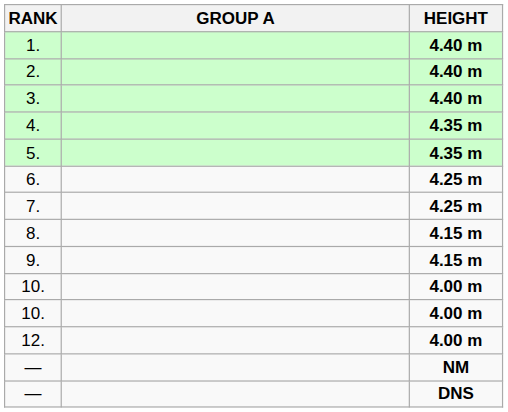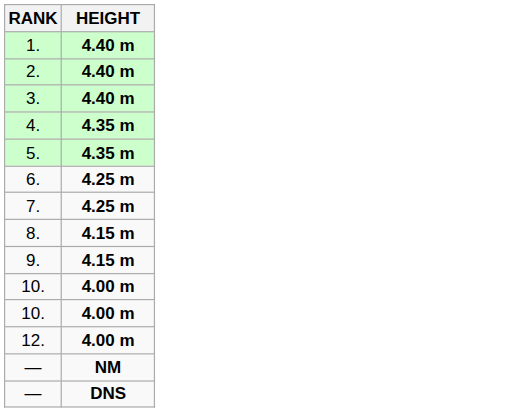 <table class="wikitable" style="border-collapse: collapse; font-size: 90%;">
 <tr>
 <th>RANK</th>
-<th align="center" style="width: 20em">GROUP A</th>
 <th align="center" style="width: 5em">HEIGHT</th>
 </tr>
 <tr style="background:#ccffcc;">
 <td align="center">1.</td>
-<td></td>
 <td align="center"><strong>4.40 m</strong></td>
 </tr>
 <tr style="background:#ccffcc;">
 <td align="center">2.</td>
-<td></td>
 <td align="center"><strong>4.40 m</strong></td>
 </tr>
 <tr style="background:#ccffcc;">
 <td align="center">3.</td>
-<td></td>
 <td align="center"><strong>4.40 m</strong></td>
 </tr>
 <tr style="background:#ccffcc;">
 <td align="center">4.</td>
-<td></td>
 <td align="center"><strong>4.35 m</strong></td>
 </tr>
 <tr style="background:#ccffcc;">
 <td align="center">5.</td>
-<td></td>
 <td align="center"><strong>4.35 m</strong></td>
 </tr>
 <tr>
 <td align="center">6.</td>
-<td></td>
 <td align="center"><strong>4.25 m</strong></td>
 </tr>
 <tr>
 <td align="center">7.</td>
-<td></td>
 <td align="center"><strong>4.25 m</strong></td>
 </tr>
 <tr>
 <td align="center">8.</td>
-<td></td>
 <td align="center"><strong>4.15 m</strong></td>
 </tr>
 <tr>
 <td align="center">9.</td>
-<td></td>
 <td align="center"><strong>4.15 m</strong></td>
 </tr>
 <tr>
 <td align="center">10.</td>
-<td></td>
 <td align="center"><strong>4.00 m</strong></td>
 </tr>
 <tr>
 <td align="center">10.</td>
-<td></td>
 <td align="center"><strong>4.00 m</strong></td>
 </tr>
 <tr>
 <td align="center">12.</td>
-<td></td>
 <td align="center"><strong>4.00 m</strong></td>
 </tr>
 <tr>
 <td align="center">—</td>
-<td></td>
 <td align="center"><strong>NM</strong></td>
 </tr>
 <tr>
 <td align="center">—</td>
-<td></td>
 <td align="center"><strong>DNS</strong></td>
 </tr>
 </table>
